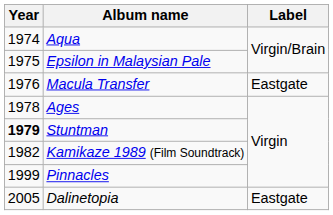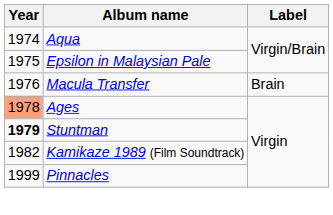 <table class="wikitable">
 <tr>
 <th>Year</th>
 <th>Album name</th>
 <th>Label</th>
 </tr>
 <tr>
 <td>1974</td>
 <td><em><a href='#'>Aqua</a></em></td>
 <td rowspan="2" scope="row">Virgin/Brain</td>
 </tr>
 <tr>
 <td>1975</td>
 <td><em><a href='#'>Epsilon in Malaysian Pale</a></em></td>
 </tr>
 <tr>
 <td>1976</td>
 <td><em><a href='#'>Macula Transfer</a></em></td>
-<td>Eastgate</td>
+<td>Brain</td>
 </tr>
 <tr>
-<td>1978</td>
+<td style="background: lightsalmon;">1978</td>
 <td><em><a href='#'>Ages</a></em></td>
 <td rowspan="4" scope="row">Virgin</td>
 </tr>
 <tr>
 <td><strong>1979</strong></td>
 <td><em><a href='#'>Stuntman</a></em></td>
 </tr>
 <tr>
 <td>1982</td>
 <td><em><a href='#'>Kamikaze 1989</a></em> <small>(Film Soundtrack)</small></td>
 </tr>
 <tr>
 <td>1999</td>
 <td><em><a href='#'>Pinnacles</a></em></td>
 </tr>
-<tr>
-<td>2005</td>
-<td><em>Dalinetopia</em></td>
-<td>Eastgate</td>
-</tr>
 </table>
